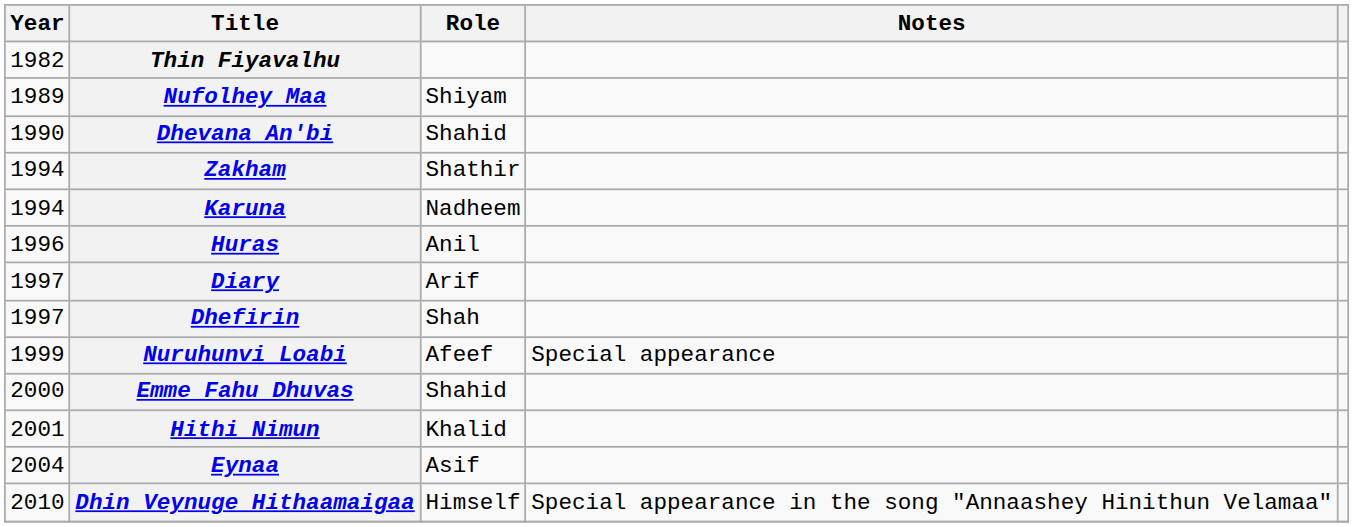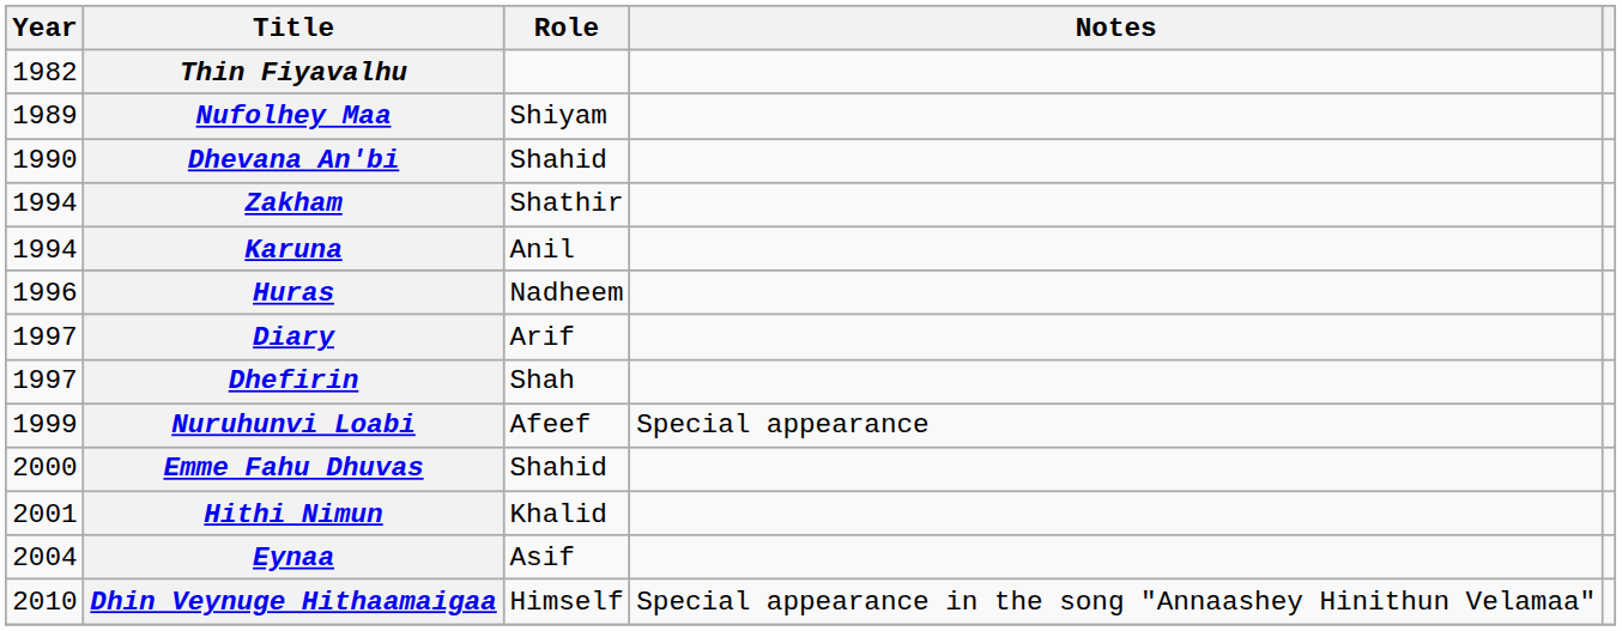 <table class="wikitable sortable plainrowheaders">
 <tr style="background:#ccc; text-align:center;">
 <th scope="col">Year</th>
 <th scope="col">Title</th>
 <th scope="col">Role</th>
 <th scope="col">Notes</th>
 <th scope="col" class="unsortable"></th>
 </tr>
 <tr>
 <td>1982</td>
 <th scope="row"><em>Thin Fiyavalhu</em></th>
 <td></td>
 <td></td>
 <td style="text-align: center;"></td>
 </tr>
 <tr>
 <td>1989</td>
 <th scope="row"><em><a href='#'>Nufolhey Maa</a></em></th>
 <td>Shiyam</td>
 <td></td>
 <td style="text-align: center;"></td>
 </tr>
 <tr>
 <td>1990</td>
 <th scope="row"><em><a href='#'>Dhevana An'bi</a></em></th>
 <td>Shahid</td>
 <td></td>
 <td style="text-align: center;"></td>
 </tr>
 <tr>
 <td>1994</td>
 <th scope="row"><em><a href='#'>Zakham</a></em></th>
 <td>Shathir</td>
 <td></td>
 <td style="text-align: center;"></td>
 </tr>
 <tr>
 <td>1994</td>
 <th scope="row"><em><a href='#'>Karuna</a></em></th>
-<td>Nadheem</td>
+<td>Anil</td>
 <td></td>
 <td style="text-align: center;"></td>
 </tr>
 <tr>
 <td>1996</td>
 <th scope="row"><em><a href='#'>Huras</a></em></th>
-<td>Anil</td>
+<td>Nadheem</td>
 <td></td>
 <td style="text-align: center;"></td>
 </tr>
 <tr>
 <td>1997</td>
 <th scope="row"><em><a href='#'>Diary</a></em></th>
 <td>Arif</td>
 <td></td>
 <td style="text-align: center;"></td>
 </tr>
 <tr>
 <td>1997</td>
 <th scope="row"><em><a href='#'>Dhefirin</a></em></th>
 <td>Shah</td>
 <td></td>
 <td></td>
 </tr>
 <tr>
 <td>1999</td>
 <th scope="row"><em><a href='#'>Nuruhunvi Loabi</a></em></th>
 <td>Afeef</td>
 <td>Special appearance</td>
 <td style="text-align: center;"></td>
 </tr>
 <tr>
 <td>2000</td>
 <th scope="row"><em><a href='#'>Emme Fahu Dhuvas</a></em></th>
 <td>Shahid</td>
 <td></td>
 <td style="text-align: center;"></td>
 </tr>
 <tr>
 <td>2001</td>
 <th scope="row"><em><a href='#'>Hithi Nimun</a></em></th>
 <td>Khalid</td>
 <td></td>
 <td style="text-align: center;"></td>
 </tr>
 <tr>
 <td>2004</td>
 <th scope="row"><em><a href='#'>Eynaa</a></em></th>
 <td>Asif</td>
 <td></td>
 <td style="text-align: center;"></td>
 </tr>
 <tr>
 <td>2010</td>
 <th scope="row"><em><a href='#'>Dhin Veynuge Hithaamaigaa</a></em></th>
 <td>Himself</td>
 <td>Special appearance in the song "Annaashey Hinithun Velamaa"</td>
 <td style="text-align: center;"></td>
 </tr>
 <tr>
 </tr>
 </table>
